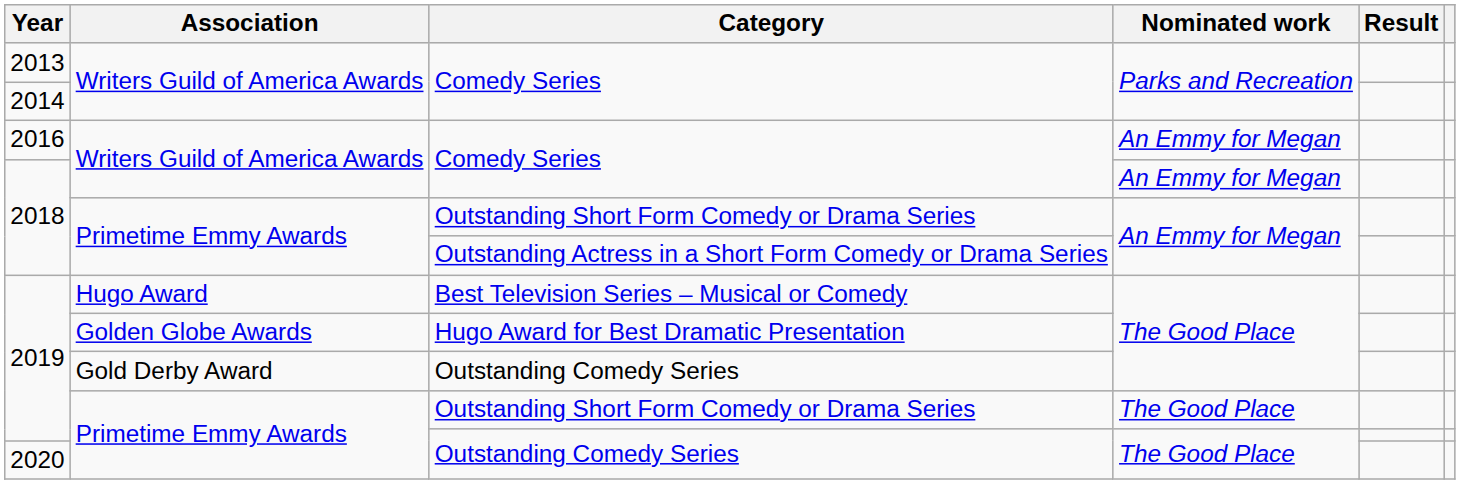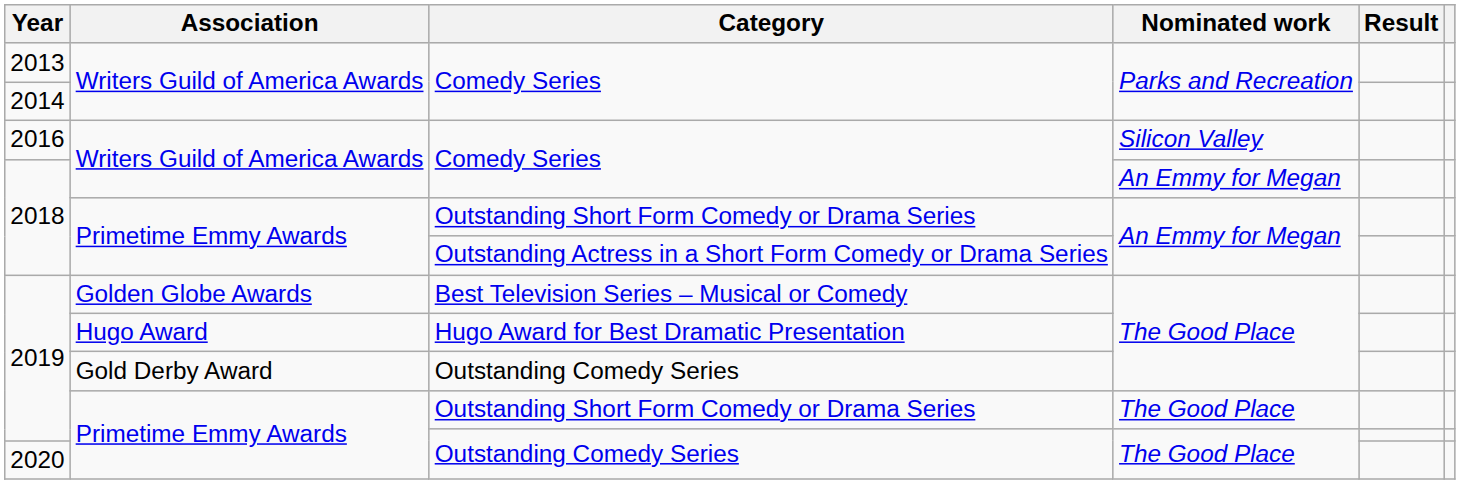 <table class="wikitable sortable">
 <tr>
 <th>Year</th>
 <th>Association</th>
 <th>Category</th>
 <th>Nominated work</th>
 <th>Result</th>
 <th></th>
 </tr>
 <tr>
 <td>2013</td>
 <td rowspan="2"><a href='#'>Writers Guild of America Awards</a></td>
 <td rowspan="2"><a href='#'>Comedy Series</a></td>
 <td rowspan="2"><em><a href='#'>Parks and Recreation</a></em></td>
 <td></td>
 <td></td>
 </tr>
 <tr>
 <td>2014</td>
 <td></td>
 <td></td>
 </tr>
 <tr>
 <td>2016</td>
 <td rowspan="2"><a href='#'>Writers Guild of America Awards</a></td>
 <td rowspan="2"><a href='#'>Comedy Series</a></td>
-<td><em><a href='#'>An Emmy for Megan</a></em></td>
+<td><em><a href='#'>Silicon Valley</a></em></td>
 <td></td>
 <td></td>
 </tr>
 <tr>
 <td rowspan="3">2018</td>
 <td><em><a href='#'>An Emmy for Megan</a></em></td>
 <td></td>
 <td></td>
 </tr>
 <tr>
 <td rowspan="2"><a href='#'>Primetime Emmy Awards</a></td>
 <td><a href='#'>Outstanding Short Form Comedy or Drama Series</a></td>
 <td rowspan="2"><em><a href='#'>An Emmy for Megan</a></em></td>
 <td></td>
 <td></td>
 </tr>
 <tr>
 <td><a href='#'>Outstanding Actress in a Short Form Comedy or Drama Series</a></td>
 <td></td>
 <td></td>
 </tr>
 <tr>
 <td rowspan="5">2019</td>
-<td><a href='#'>Hugo Award</a></td>
+<td><a href='#'>Golden Globe Awards</a></td>
 <td><a href='#'>Best Television Series – Musical or Comedy</a></td>
 <td rowspan="3"><em><a href='#'>The Good Place</a></em></td>
 <td></td>
 <td></td>
 </tr>
 <tr>
-<td><a href='#'>Golden Globe Awards</a></td>
+<td><a href='#'>Hugo Award</a></td>
 <td><a href='#'>Hugo Award for Best Dramatic Presentation</a></td>
 <td></td>
 <td></td>
 </tr>
 <tr>
 <td>Gold Derby Award</td>
 <td>Outstanding Comedy Series</td>
 <td></td>
 <td></td>
 </tr>
 <tr>
 <td rowspan="3"><a href='#'>Primetime Emmy Awards</a></td>
 <td><a href='#'>Outstanding Short Form Comedy or Drama Series</a></td>
 <td><em><a href='#'>The Good Place</a></em></td>
 <td></td>
 <td></td>
 </tr>
 <tr>
 <td rowspan="2"><a href='#'>Outstanding Comedy Series</a></td>
 <td rowspan="2"><em><a href='#'>The Good Place</a></em></td>
 <td></td>
 <td></td>
 </tr>
 <tr>
 <td>2020</td>
 <td></td>
 <td style="text-align:center;"></td>
 </tr>
 </table>
